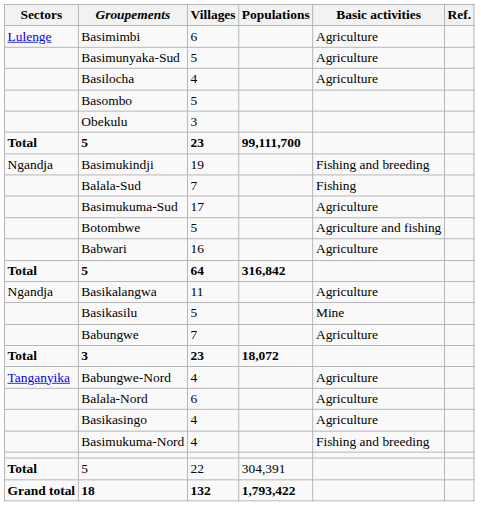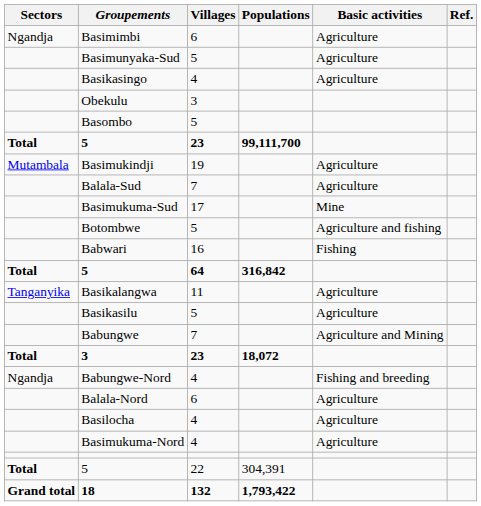 <table class="wikitable">
 <tr>
 <th align="left" valign="top">Sectors</th>
 <th align="left" valign="top"><em>Groupements</em></th>
 <th align="left" valign="top">Villages</th>
 <th align="left" valign="top">Populations</th>
 <th align="left" valign="top">Basic activities</th>
 <th>Ref.</th>
 </tr>
 <tr>
-<td align="left" valign="top"><a href='#'>Lulenge</a></td>
+<td align="left" valign="top">Ngandja</td>
 <td align="left" valign="top">Basimimbi</td>
 <td align="left" valign="top">6</td>
 <td align="left" valign="top"></td>
 <td align="left" valign="top">Agriculture</td>
 <td></td>
 </tr>
 <tr>
 <td align="left" valign="top"></td>
 <td align="left" valign="top">Basimunyaka-Sud</td>
 <td align="left" valign="top">5</td>
 <td align="left" valign="top"></td>
 <td align="left" valign="top">Agriculture</td>
 <td></td>
 </tr>
 <tr>
 <td align="left" valign="top"></td>
-<td align="left" valign="top">Basilocha</td>
+<td align="left" valign="top">Basikasingo</td>
 <td align="left" valign="top">4</td>
 <td align="left" valign="top"></td>
 <td align="left" valign="top">Agriculture</td>
 <td></td>
 </tr>
 <tr>
 <td align="left" valign="top"></td>
-<td align="left" valign="top">Basombo</td>
-<td align="left" valign="top">5</td>
+<td align="left" valign="top">Obekulu</td>
+<td align="left" valign="top">3</td>
 <td align="left" valign="top"></td>
 <td align="left" valign="top"></td>
 <td></td>
 </tr>
 <tr>
 <td align="left" valign="top"></td>
-<td align="left" valign="top">Obekulu</td>
-<td align="left" valign="top">3</td>
+<td align="left" valign="top">Basombo</td>
+<td align="left" valign="top">5</td>
 <td align="left" valign="top"></td>
 <td align="left" valign="top"></td>
 <td></td>
 </tr>
 <tr>
 <td align="left" valign="top"><strong>Total</strong></td>
 <td align="left" valign="top"><strong>5</strong></td>
 <td align="left" valign="top"><strong>23</strong></td>
 <td align="left" valign="top"><strong>99,111,700</strong></td>
 <td align="left" valign="top"></td>
 <td></td>
 </tr>
 <tr>
-<td align="left" valign="top">Ngandja</td>
+<td align="left" valign="top"><a href='#'>Mutambala</a></td>
 <td align="left" valign="top">Basimukindji</td>
 <td align="left" valign="top">19</td>
 <td align="left" valign="top"></td>
-<td align="left" valign="top">Fishing and breeding</td>
+<td align="left" valign="top">Agriculture</td>
 <td></td>
 </tr>
 <tr>
 <td align="left" valign="top"></td>
 <td align="left" valign="top">Balala-Sud</td>
 <td align="left" valign="top">7</td>
 <td align="left" valign="top"></td>
-<td align="left" valign="top">Fishing</td>
+<td align="left" valign="top">Agriculture</td>
 <td></td>
 </tr>
 <tr>
 <td align="left" valign="top"></td>
 <td align="left" valign="top">Basimukuma-Sud</td>
 <td align="left" valign="top">17</td>
 <td align="left" valign="top"></td>
-<td align="left" valign="top">Agriculture</td>
+<td align="left" valign="top">Mine</td>
 <td></td>
 </tr>
 <tr>
 <td align="left" valign="top"></td>
 <td align="left" valign="top">Botombwe</td>
 <td align="left" valign="top">5</td>
 <td align="left" valign="top"></td>
 <td align="left" valign="top">Agriculture and fishing</td>
 <td></td>
 </tr>
 <tr>
 <td align="left" valign="top"></td>
 <td align="left" valign="top">Babwari</td>
 <td align="left" valign="top">16</td>
 <td align="left" valign="top"></td>
-<td align="left" valign="top">Agriculture</td>
+<td align="left" valign="top">Fishing</td>
 <td></td>
 </tr>
 <tr>
 <td align="left" valign="top"><strong>Total</strong></td>
 <td align="left" valign="top"><strong>5</strong></td>
 <td align="left" valign="top"><strong>64</strong></td>
 <td align="left" valign="top"><strong>316,842</strong></td>
 <td align="left" valign="top"></td>
 <td></td>
 </tr>
 <tr>
-<td align="left" valign="top">Ngandja</td>
+<td align="left" valign="top"><a href='#'>Tanganyika</a></td>
 <td align="left" valign="top">Basikalangwa</td>
 <td align="left" valign="top">11</td>
 <td align="left" valign="top"></td>
 <td align="left" valign="top">Agriculture</td>
 <td></td>
 </tr>
 <tr>
 <td align="left" valign="top"></td>
 <td align="left" valign="top">Basikasilu</td>
 <td align="left" valign="top">5</td>
 <td align="left" valign="top"></td>
-<td align="left" valign="top">Mine</td>
+<td align="left" valign="top">Agriculture</td>
 <td></td>
 </tr>
 <tr>
 <td align="left" valign="top"></td>
 <td align="left" valign="top">Babungwe</td>
 <td align="left" valign="top">7</td>
 <td align="left" valign="top"></td>
-<td align="left" valign="top">Agriculture</td>
+<td align="left" valign="top">Agriculture and Mining</td>
 <td></td>
 </tr>
 <tr>
 <td align="left" valign="top"><strong>Total</strong></td>
 <td align="left" valign="top"><strong>3</strong></td>
 <td align="left" valign="top"><strong>23</strong></td>
 <td align="left" valign="top"><strong>18,072</strong></td>
 <td align="left" valign="top"></td>
 <td></td>
 </tr>
 <tr>
-<td align="left" valign="top"><a href='#'>Tanganyika</a></td>
+<td align="left" valign="top">Ngandja</td>
 <td align="left" valign="top">Babungwe-Nord</td>
 <td align="left" valign="top">4</td>
 <td align="left" valign="top"></td>
-<td align="left" valign="top">Agriculture</td>
+<td align="left" valign="top">Fishing and breeding</td>
 <td></td>
 </tr>
 <tr>
 <td align="left" valign="top"></td>
 <td align="left" valign="top">Balala-Nord</td>
 <td align="left" valign="top">6</td>
 <td align="left" valign="top"></td>
 <td align="left" valign="top">Agriculture</td>
 <td></td>
 </tr>
 <tr>
 <td align="left" valign="top"></td>
-<td align="left" valign="top">Basikasingo</td>
+<td align="left" valign="top">Basilocha</td>
 <td align="left" valign="top">4</td>
 <td align="left" valign="top"></td>
 <td align="left" valign="top">Agriculture</td>
 <td></td>
 </tr>
 <tr>
 <td align="left" valign="top"></td>
 <td align="left" valign="top">Basimukuma-Nord</td>
 <td align="left" valign="top">4</td>
 <td align="left" valign="top"></td>
-<td align="left" valign="top">Fishing and breeding</td>
+<td align="left" valign="top">Agriculture</td>
 <td></td>
 </tr>
 <tr>
 <td align="left" valign="top"></td>
 <td align="left" valign="top"></td>
 <td align="left" valign="top"></td>
 <td align="left" valign="top"></td>
 <td align="left" valign="top"></td>
 <td></td>
 </tr>
 <tr>
 <td align="left" valign="top"><strong>Total</strong></td>
 <td align="left" valign="top">5</td>
 <td align="left" valign="top">22</td>
 <td align="left" valign="top">304,391</td>
 <td align="left" valign="top"></td>
 <td></td>
 </tr>
 <tr>
 <td rowspan="2" align="left" valign="top"><strong>Grand total</strong></td>
 <td rowspan="2" align="left" valign="top"><strong>18</strong></td>
 <td rowspan="2" align="left" valign="top"><strong>132</strong></td>
 <td rowspan="2" align="left" valign="top"><strong>1,793,422</strong></td>
 <td rowspan="2" align="left" valign="top"></td>
 <td></td>
 </tr>
 </table>
